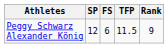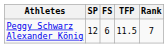 <table class="wikitable" border="1" style="font-size:90%">
 <tr>
 <th>Athletes</th>
 <th>SP</th>
 <th>FS</th>
 <th>TFP</th>
 <th>Rank</th>
 </tr>
 <tr align=center>
 <td align=left><a href='#'>Peggy Schwarz</a><br><a href='#'>Alexander König</a></td>
 <td>12</td>
 <td>6</td>
 <td>11.5</td>
-<td>9</td>
+<td>7</td>
 </tr>
 </table>
